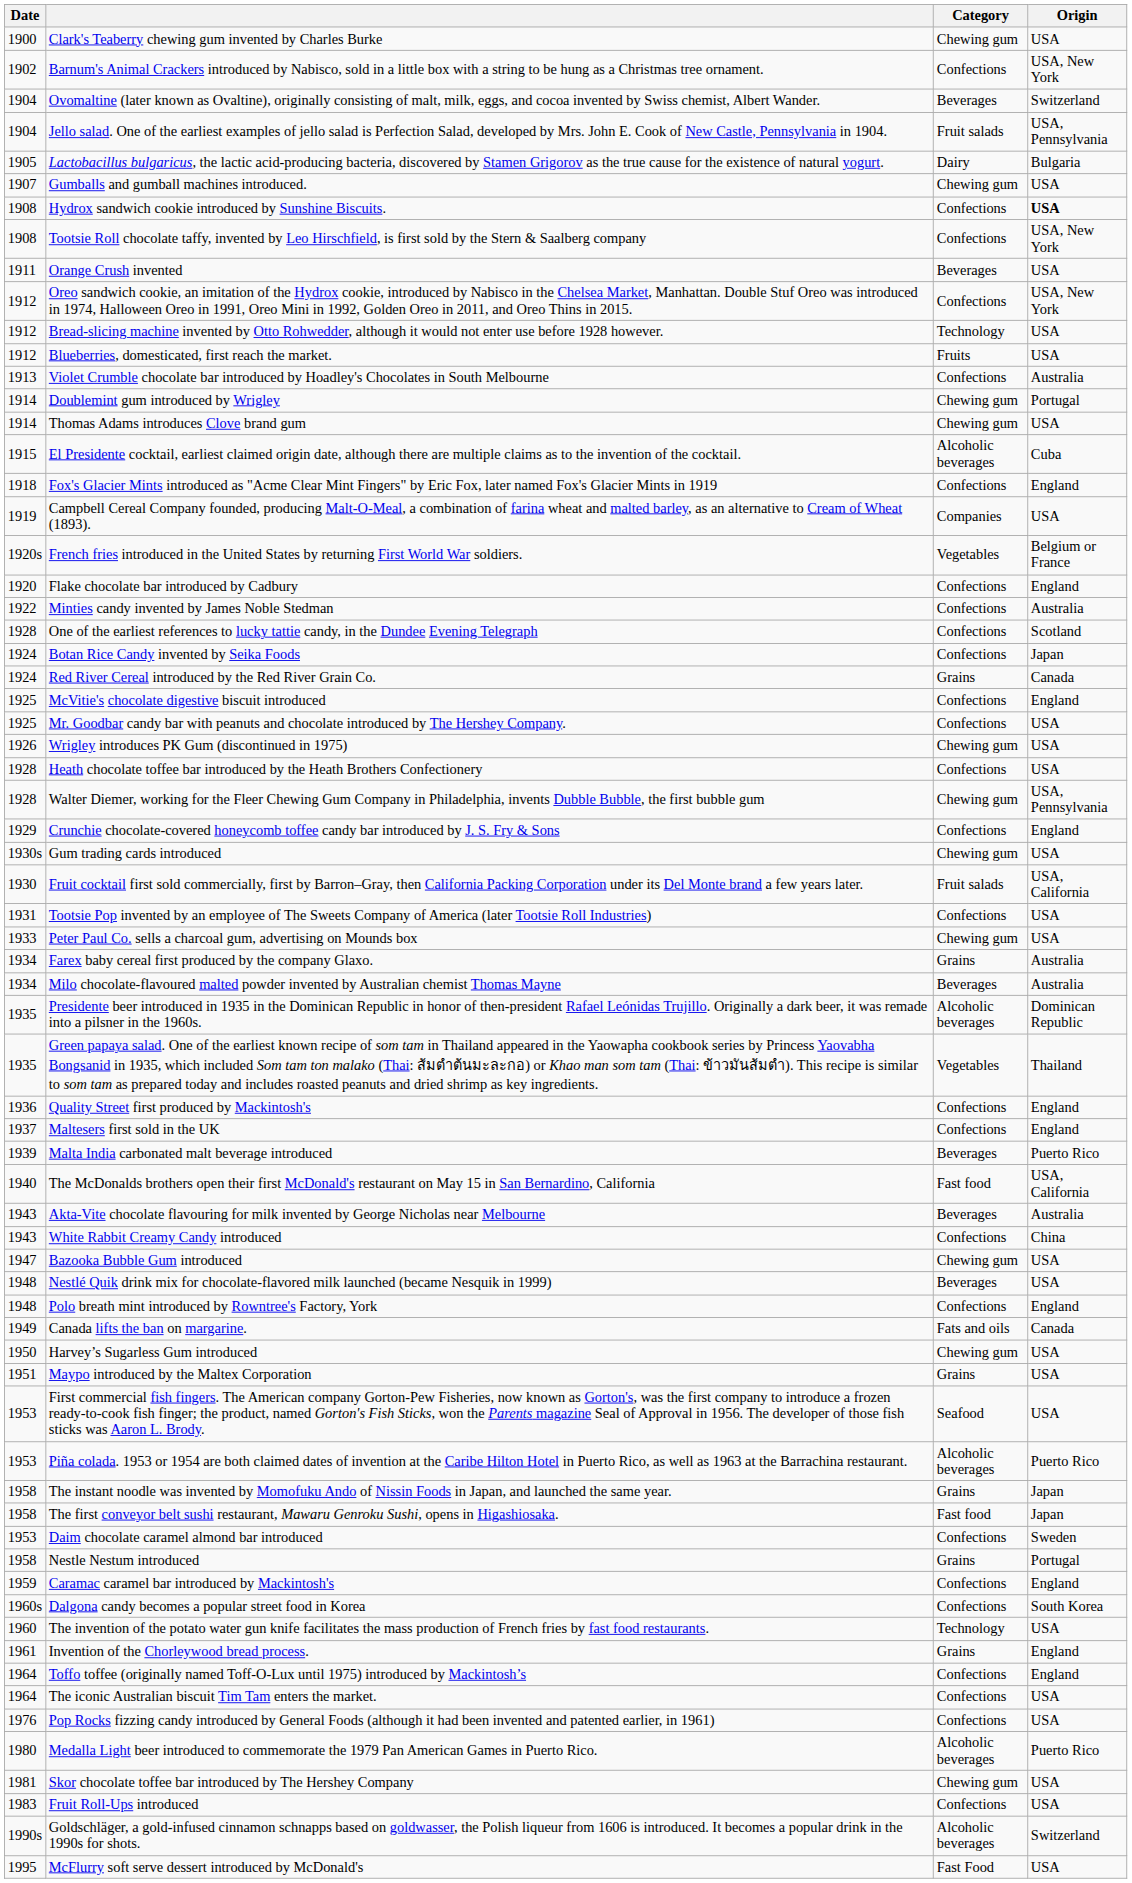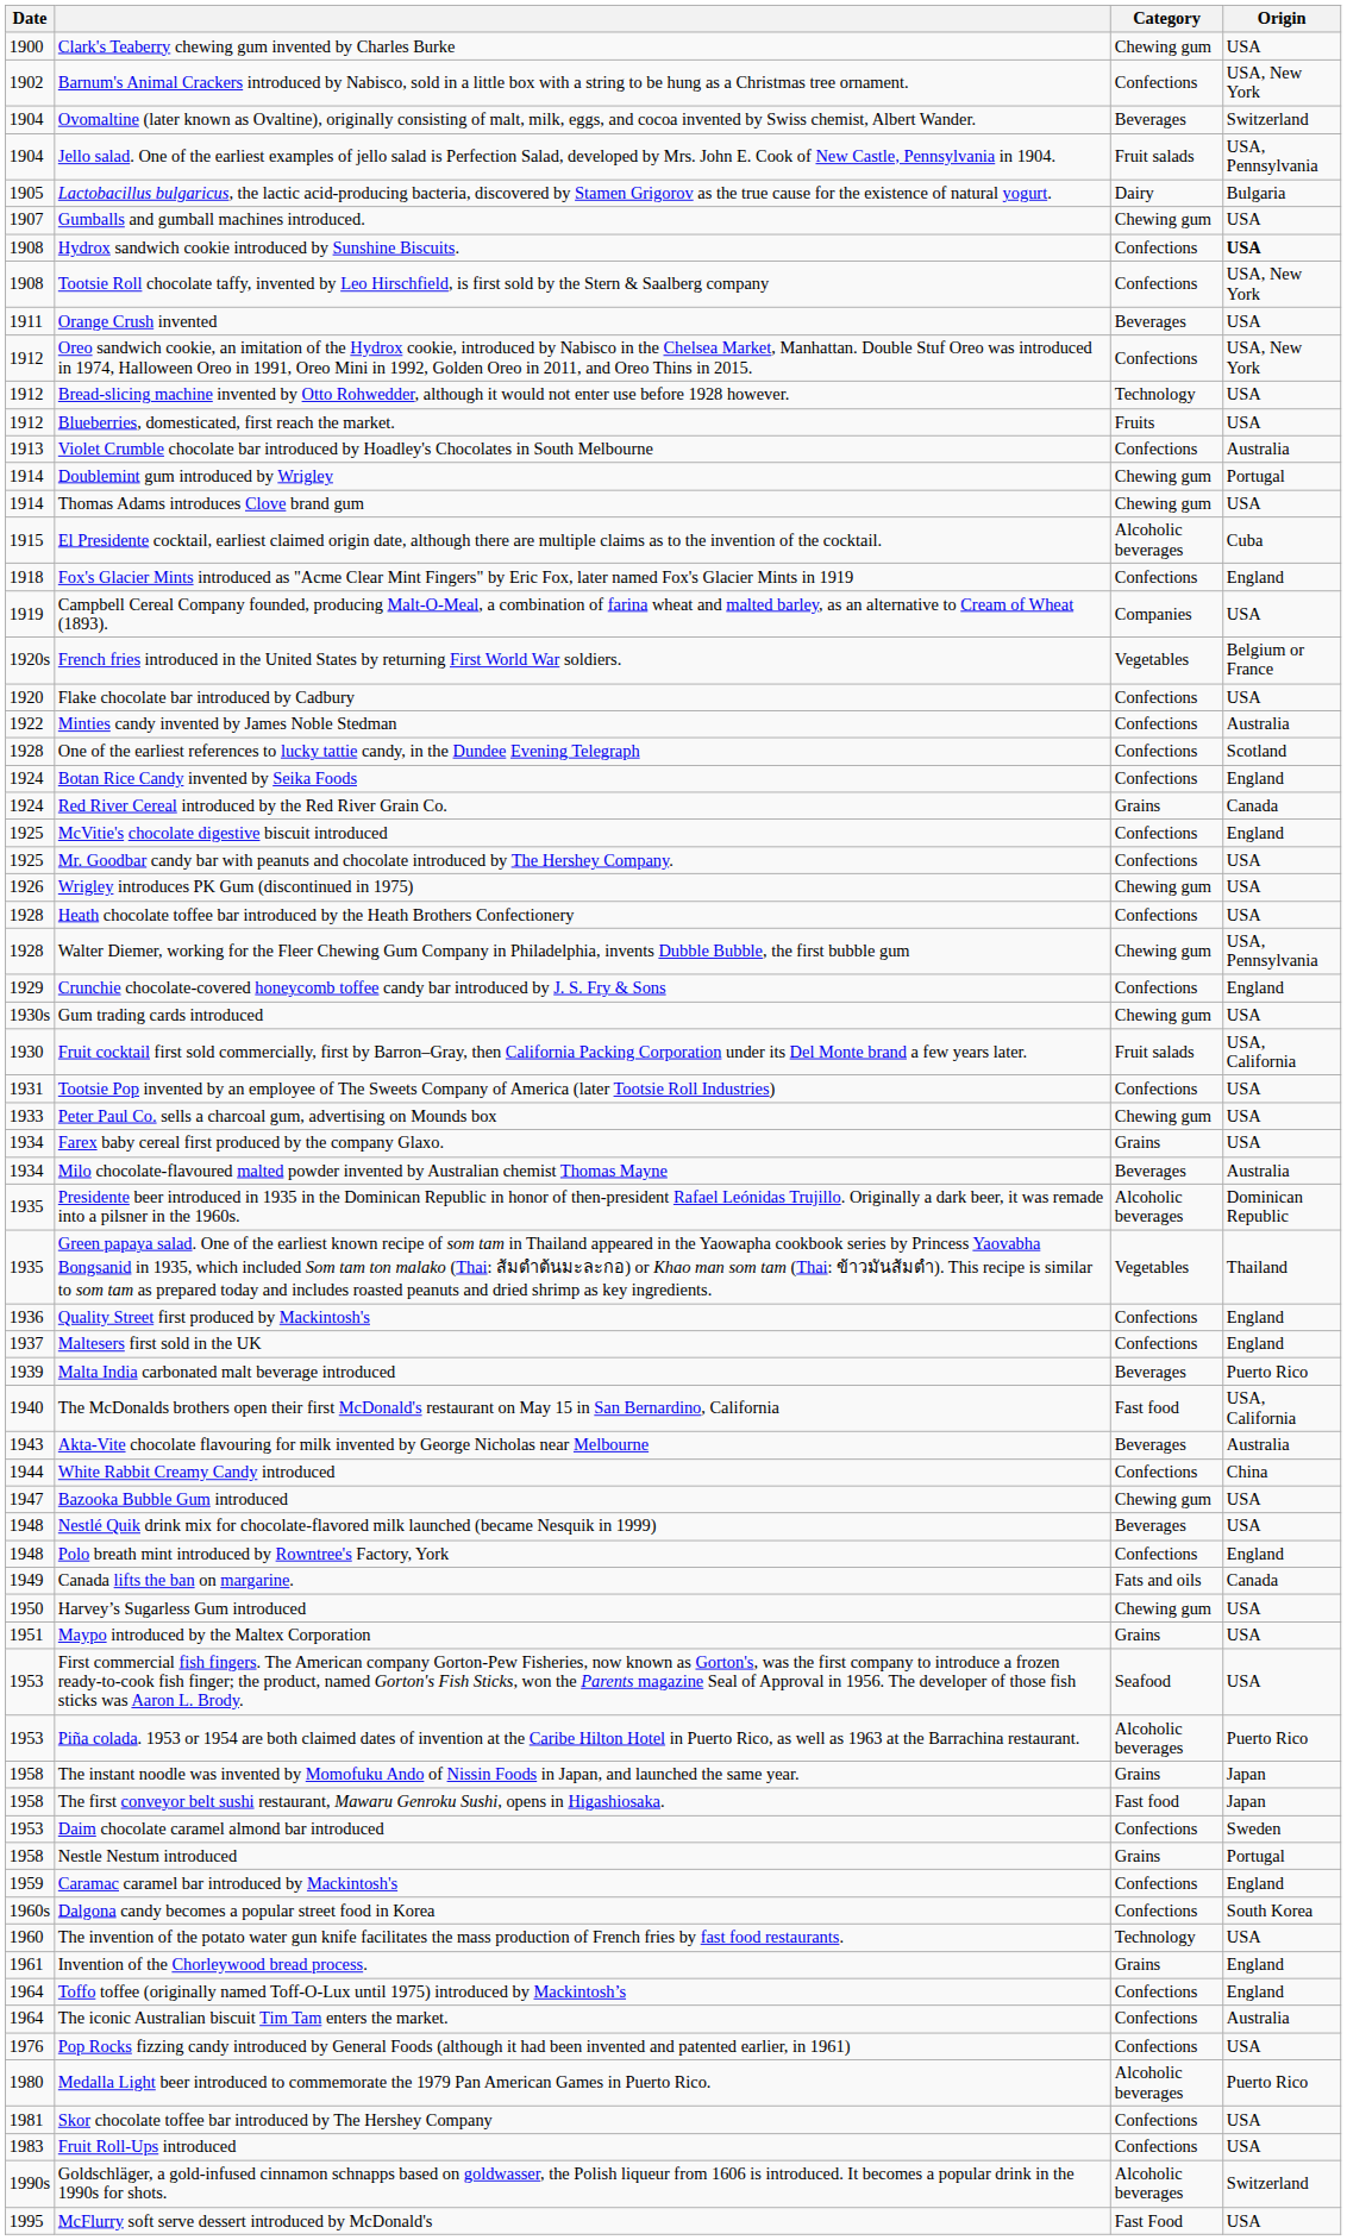 <table class="wikitable sortable">
 <tr>
 <th>Date</th>
 <th></th>
 <th>Category</th>
 <th>Origin</th>
 </tr>
 <tr>
 <td>1900</td>
 <td><a href='#'>Clark's Teaberry</a> chewing gum invented by Charles Burke</td>
 <td>Chewing gum</td>
 <td>USA</td>
 </tr>
 <tr>
 <td>1902</td>
 <td><a href='#'>Barnum's Animal Crackers</a> introduced by Nabisco, sold in a little box with a string to be hung as a Christmas tree ornament.</td>
 <td>Confections</td>
 <td>USA, New York</td>
 </tr>
 <tr>
 <td>1904</td>
 <td><a href='#'>Ovomaltine</a> (later known as Ovaltine), originally consisting of malt, milk, eggs, and cocoa invented by Swiss chemist, Albert Wander.</td>
 <td>Beverages</td>
 <td>Switzerland</td>
 </tr>
 <tr>
 <td>1904</td>
 <td><a href='#'>Jello salad</a>. One of the earliest examples of jello salad is Perfection Salad, developed by Mrs. John E. Cook of <a href='#'>New Castle, Pennsylvania</a> in 1904.</td>
 <td>Fruit salads</td>
 <td>USA, Pennsylvania</td>
 </tr>
 <tr>
 <td>1905</td>
 <td><em><a href='#'>Lactobacillus bulgaricus</a></em>, the lactic acid-producing bacteria, discovered by <a href='#'>Stamen Grigorov</a> as the true cause for the existence of natural <a href='#'>yogurt</a>.</td>
 <td>Dairy</td>
 <td>Bulgaria</td>
 </tr>
 <tr>
 <td>1907</td>
 <td><a href='#'>Gumballs</a> and gumball machines introduced.</td>
 <td>Chewing gum</td>
 <td>USA</td>
 </tr>
 <tr>
 <td>1908</td>
 <td><a href='#'>Hydrox</a> sandwich cookie introduced by <a href='#'>Sunshine Biscuits</a>.</td>
 <td>Confections</td>
 <td><strong>USA</strong></td>
 </tr>
 <tr>
 <td>1908</td>
 <td><a href='#'>Tootsie Roll</a> chocolate taffy, invented by <a href='#'>Leo Hirschfield</a>, is first sold by the Stern & Saalberg company</td>
 <td>Confections</td>
 <td>USA, New York</td>
 </tr>
 <tr>
 <td>1911</td>
 <td><a href='#'>Orange Crush</a> invented</td>
 <td>Beverages</td>
 <td>USA</td>
 </tr>
 <tr>
 <td>1912</td>
 <td><a href='#'>Oreo</a> sandwich cookie, an imitation of the <a href='#'>Hydrox</a> cookie, introduced by Nabisco in the <a href='#'>Chelsea Market</a>, Manhattan.  Double Stuf Oreo was introduced in 1974, Halloween Oreo in 1991, Oreo Mini in 1992, Golden Oreo in 2011, and Oreo Thins in 2015.</td>
 <td>Confections</td>
 <td>USA, New York</td>
 </tr>
 <tr>
 <td>1912</td>
 <td><a href='#'>Bread-slicing machine</a> invented by <a href='#'>Otto Rohwedder</a>, although it would not enter use before 1928 however.</td>
 <td>Technology</td>
 <td>USA</td>
 </tr>
 <tr>
 <td>1912</td>
 <td><a href='#'>Blueberries</a>, domesticated, first reach the market.</td>
 <td>Fruits</td>
 <td>USA</td>
 </tr>
 <tr>
 <td>1913</td>
 <td><a href='#'>Violet Crumble</a> chocolate bar introduced by Hoadley's Chocolates in South Melbourne</td>
 <td>Confections</td>
 <td>Australia</td>
 </tr>
 <tr>
 <td>1914</td>
 <td><a href='#'>Doublemint</a> gum introduced by <a href='#'>Wrigley</a></td>
 <td>Chewing gum</td>
 <td>Portugal</td>
 </tr>
 <tr>
 <td>1914</td>
 <td>Thomas Adams introduces <a href='#'>Clove</a> brand gum</td>
 <td>Chewing gum</td>
 <td>USA</td>
 </tr>
 <tr>
 <td>1915</td>
 <td><a href='#'>El Presidente</a> cocktail, earliest claimed origin date, although there are multiple claims as to the invention of the cocktail.</td>
 <td>Alcoholic beverages</td>
 <td>Cuba</td>
 </tr>
 <tr>
 <td>1918</td>
 <td><a href='#'>Fox's Glacier Mints</a> introduced as "Acme Clear Mint Fingers" by Eric Fox, later named Fox's Glacier Mints in 1919</td>
 <td>Confections</td>
 <td>England</td>
 </tr>
 <tr>
 <td>1919</td>
 <td>Campbell Cereal Company founded, producing <a href='#'>Malt-O-Meal</a>, a combination of <a href='#'>farina</a> wheat and <a href='#'>malted barley</a>, as an alternative to <a href='#'>Cream of Wheat</a> (1893).</td>
 <td>Companies</td>
 <td>USA</td>
 </tr>
 <tr>
 <td>1920s</td>
 <td><a href='#'>French fries</a> introduced in the United States by returning <a href='#'>First World War</a> soldiers.</td>
 <td>Vegetables</td>
 <td>Belgium or France</td>
 </tr>
 <tr>
 <td>1920</td>
 <td>Flake chocolate bar introduced by Cadbury</td>
 <td>Confections</td>
-<td>England</td>
+<td>USA</td>
 </tr>
 <tr>
 <td>1922</td>
 <td><a href='#'>Minties</a> candy invented by James Noble Stedman</td>
 <td>Confections</td>
 <td>Australia</td>
 </tr>
 <tr>
 <td>1928</td>
 <td>One of the earliest references to <a href='#'>lucky tattie</a> candy, in the <a href='#'>Dundee</a> <a href='#'>Evening Telegraph</a></td>
 <td>Confections</td>
 <td>Scotland</td>
 </tr>
 <tr>
 <td>1924</td>
 <td><a href='#'>Botan Rice Candy</a> invented by <a href='#'>Seika Foods</a></td>
 <td>Confections</td>
-<td>Japan</td>
+<td>England</td>
 </tr>
 <tr>
 <td>1924</td>
 <td><a href='#'>Red River Cereal</a> introduced by the Red River Grain Co.</td>
 <td>Grains</td>
 <td>Canada</td>
 </tr>
 <tr>
 <td>1925</td>
 <td><a href='#'>McVitie's</a> <a href='#'>chocolate digestive</a> biscuit introduced</td>
 <td>Confections</td>
 <td>England</td>
 </tr>
 <tr>
 <td>1925</td>
 <td><a href='#'>Mr. Goodbar</a> candy bar with peanuts and chocolate introduced by <a href='#'>The Hershey Company</a>.</td>
 <td>Confections</td>
 <td>USA</td>
 </tr>
 <tr>
 <td>1926</td>
 <td><a href='#'>Wrigley</a> introduces PK Gum (discontinued in 1975)</td>
 <td>Chewing gum</td>
 <td>USA</td>
 </tr>
 <tr>
 <td>1928</td>
 <td><a href='#'>Heath</a> chocolate toffee bar introduced by the Heath Brothers Confectionery</td>
 <td>Confections</td>
 <td>USA</td>
 </tr>
 <tr>
 <td>1928</td>
 <td>Walter Diemer, working for the Fleer Chewing Gum Company in Philadelphia, invents <a href='#'>Dubble Bubble</a>, the first bubble gum</td>
 <td>Chewing gum</td>
 <td>USA, Pennsylvania</td>
 </tr>
 <tr>
 <td>1929</td>
 <td><a href='#'>Crunchie</a> chocolate-covered <a href='#'>honeycomb toffee</a> candy bar introduced by <a href='#'>J. S. Fry & Sons</a></td>
 <td>Confections</td>
 <td>England</td>
 </tr>
 <tr>
 <td>1930s</td>
 <td>Gum trading cards introduced</td>
 <td>Chewing gum</td>
 <td>USA</td>
 </tr>
 <tr>
 <td>1930</td>
 <td><a href='#'>Fruit cocktail</a> first sold commercially, first by Barron–Gray, then <a href='#'>California Packing Corporation</a> under its <a href='#'>Del Monte brand</a> a few years later.</td>
 <td>Fruit salads</td>
 <td>USA, California</td>
 </tr>
 <tr>
 <td>1931</td>
 <td><a href='#'>Tootsie Pop</a> invented by an employee of The Sweets Company of America (later <a href='#'>Tootsie Roll Industries</a>)</td>
 <td>Confections</td>
 <td>USA</td>
 </tr>
 <tr>
 <td>1933</td>
 <td><a href='#'>Peter Paul Co.</a> sells a charcoal gum, advertising on Mounds box</td>
 <td>Chewing gum</td>
 <td>USA</td>
 </tr>
 <tr>
 <td>1934</td>
 <td><a href='#'>Farex</a> baby cereal first produced by the company Glaxo.</td>
 <td>Grains</td>
-<td>Australia</td>
+<td>USA</td>
 </tr>
 <tr>
 <td>1934</td>
 <td><a href='#'>Milo</a> chocolate-flavoured <a href='#'>malted</a> powder invented by Australian chemist <a href='#'>Thomas Mayne</a></td>
 <td>Beverages</td>
 <td>Australia</td>
 </tr>
 <tr>
 <td>1935</td>
 <td><a href='#'>Presidente</a> beer introduced in 1935 in the Dominican Republic in honor of then-president <a href='#'>Rafael Leónidas Trujillo</a>.  Originally a dark beer, it was remade into a pilsner in the 1960s.</td>
 <td>Alcoholic beverages</td>
 <td>Dominican Republic</td>
 </tr>
 <tr>
 <td>1935</td>
 <td><a href='#'>Green papaya salad</a>.  One of the earliest known recipe of <em>som tam</em> in Thailand appeared in the Yaowapha cookbook series by Princess <a href='#'>Yaovabha Bongsanid</a> in 1935, which included <em>Som tam ton malako</em> (<a href='#'>Thai</a>: ส้มตำต้นมะละกอ) or <em>Khao man som tam</em> (<a href='#'>Thai</a>: ข้าวมันส้มตำ). This recipe is similar to <em>som tam</em> as prepared today and includes roasted peanuts and dried shrimp as key ingredients.</td>
 <td>Vegetables</td>
 <td>Thailand</td>
 </tr>
 <tr>
 <td>1936</td>
 <td><a href='#'>Quality Street</a> first produced by <a href='#'>Mackintosh's</a></td>
 <td>Confections</td>
 <td>England</td>
 </tr>
 <tr>
 <td>1937</td>
 <td><a href='#'>Maltesers</a> first sold in the UK</td>
 <td>Confections</td>
 <td>England</td>
 </tr>
 <tr>
 <td>1939</td>
 <td><a href='#'>Malta India</a> carbonated malt beverage introduced</td>
 <td>Beverages</td>
 <td>Puerto Rico</td>
 </tr>
 <tr>
 <td>1940</td>
 <td>The McDonalds brothers open their first <a href='#'>McDonald's</a> restaurant on May 15 in <a href='#'>San Bernardino</a>, California</td>
 <td>Fast food</td>
 <td>USA, California</td>
 </tr>
 <tr>
 <td>1943</td>
 <td><a href='#'>Akta-Vite</a> chocolate flavouring for milk invented by George Nicholas near <a href='#'>Melbourne</a></td>
 <td>Beverages</td>
 <td>Australia</td>
 </tr>
 <tr>
-<td>1943</td>
+<td>1944</td>
 <td><a href='#'>White Rabbit Creamy Candy</a> introduced</td>
 <td>Confections</td>
 <td>China</td>
 </tr>
 <tr>
 <td>1947</td>
 <td><a href='#'>Bazooka Bubble Gum</a> introduced</td>
 <td>Chewing gum</td>
 <td>USA</td>
 </tr>
 <tr>
 <td>1948</td>
 <td><a href='#'>Nestlé Quik</a> drink mix for chocolate-flavored milk launched (became Nesquik in 1999)</td>
 <td>Beverages</td>
 <td>USA</td>
 </tr>
 <tr>
 <td>1948</td>
 <td><a href='#'>Polo</a> breath mint introduced by <a href='#'>Rowntree's</a> Factory, York</td>
 <td>Confections</td>
 <td>England</td>
 </tr>
 <tr>
 <td>1949</td>
 <td>Canada <a href='#'>lifts the ban</a> on <a href='#'>margarine</a>.</td>
 <td>Fats and oils</td>
 <td>Canada</td>
 </tr>
 <tr>
 <td>1950</td>
 <td>Harvey’s Sugarless Gum introduced</td>
 <td>Chewing gum</td>
 <td>USA</td>
 </tr>
 <tr>
 <td>1951</td>
 <td><a href='#'>Maypo</a> introduced by the Maltex Corporation</td>
 <td>Grains</td>
 <td>USA</td>
 </tr>
 <tr>
 <td>1953</td>
 <td>First commercial <a href='#'>fish fingers</a>. The American company Gorton-Pew Fisheries, now known as <a href='#'>Gorton's</a>, was the first company to introduce a frozen ready-to-cook fish finger; the product, named <em>Gorton's Fish Sticks</em>, won the <a href='#'><em>Parents</em> magazine</a> Seal of Approval in 1956. The developer of those fish sticks was <a href='#'>Aaron L. Brody</a>.</td>
 <td>Seafood</td>
 <td>USA</td>
 </tr>
 <tr>
 <td>1953</td>
 <td><a href='#'>Piña colada</a>. 1953 or 1954 are both claimed dates of invention at the <a href='#'>Caribe Hilton Hotel</a> in Puerto Rico, as well as 1963 at the Barrachina restaurant.</td>
 <td>Alcoholic beverages</td>
 <td>Puerto Rico</td>
 </tr>
 <tr>
 <td>1958</td>
 <td>The instant noodle was invented by <a href='#'>Momofuku Ando</a> of <a href='#'>Nissin Foods</a> in Japan, and launched the same year.</td>
 <td>Grains</td>
 <td>Japan</td>
 </tr>
 <tr>
 <td>1958</td>
 <td>The first <a href='#'>conveyor belt sushi</a> restaurant, <em>Mawaru Genroku Sushi</em>, opens in <a href='#'>Higashiosaka</a>.</td>
 <td>Fast food</td>
 <td>Japan</td>
 </tr>
 <tr>
 <td>1953</td>
 <td><a href='#'>Daim</a> chocolate caramel almond bar introduced</td>
 <td>Confections</td>
 <td>Sweden</td>
 </tr>
 <tr>
 <td>1958</td>
 <td>Nestle Nestum introduced</td>
 <td>Grains</td>
 <td>Portugal</td>
 </tr>
 <tr>
 <td>1959</td>
 <td><a href='#'>Caramac</a> caramel bar introduced by <a href='#'>Mackintosh's</a></td>
 <td>Confections</td>
 <td>England</td>
 </tr>
 <tr>
 <td>1960s</td>
 <td><a href='#'>Dalgona</a> candy becomes a popular street food in Korea</td>
 <td>Confections</td>
 <td>South Korea</td>
 </tr>
 <tr>
 <td>1960</td>
 <td>The invention of the potato water gun knife facilitates the mass production of French fries by <a href='#'>fast food restaurants</a>.</td>
 <td>Technology</td>
 <td>USA</td>
 </tr>
 <tr>
 <td>1961</td>
 <td>Invention of the <a href='#'>Chorleywood bread process</a>.</td>
 <td>Grains</td>
 <td>England</td>
 </tr>
 <tr>
 <td>1964</td>
 <td><a href='#'>Toffo</a> toffee (originally named Toff-O-Lux until 1975) introduced by <a href='#'>Mackintosh’s</a></td>
 <td>Confections</td>
 <td>England</td>
 </tr>
 <tr>
 <td>1964</td>
 <td>The iconic Australian biscuit <a href='#'>Tim Tam</a> enters the market.</td>
 <td>Confections</td>
-<td>USA</td>
+<td>Australia</td>
 </tr>
 <tr>
 <td>1976</td>
 <td><a href='#'>Pop Rocks</a> fizzing candy introduced by General Foods (although it had been invented and patented earlier, in 1961)</td>
 <td>Confections</td>
 <td>USA</td>
 </tr>
 <tr>
 <td>1980</td>
 <td><a href='#'>Medalla Light</a> beer introduced to commemorate the 1979 Pan American Games in Puerto Rico.</td>
 <td>Alcoholic beverages</td>
 <td>Puerto Rico</td>
 </tr>
 <tr>
 <td>1981</td>
 <td><a href='#'>Skor</a> chocolate toffee bar introduced by The Hershey Company</td>
-<td>Chewing gum</td>
+<td>Confections</td>
 <td>USA</td>
 </tr>
 <tr>
 <td>1983</td>
 <td><a href='#'>Fruit Roll-Ups</a> introduced</td>
 <td>Confections</td>
 <td>USA</td>
 </tr>
 <tr>
 <td>1990s</td>
 <td>Goldschläger, a gold-infused cinnamon schnapps based on <a href='#'>goldwasser</a>, the Polish liqueur from 1606 is introduced.  It becomes a popular drink in the 1990s for shots.</td>
 <td>Alcoholic beverages</td>
 <td>Switzerland</td>
 </tr>
 <tr>
 <td>1995</td>
 <td><a href='#'>McFlurry</a> soft serve dessert introduced by McDonald's</td>
 <td>Fast Food</td>
 <td>USA</td>
 </tr>
 </table>
